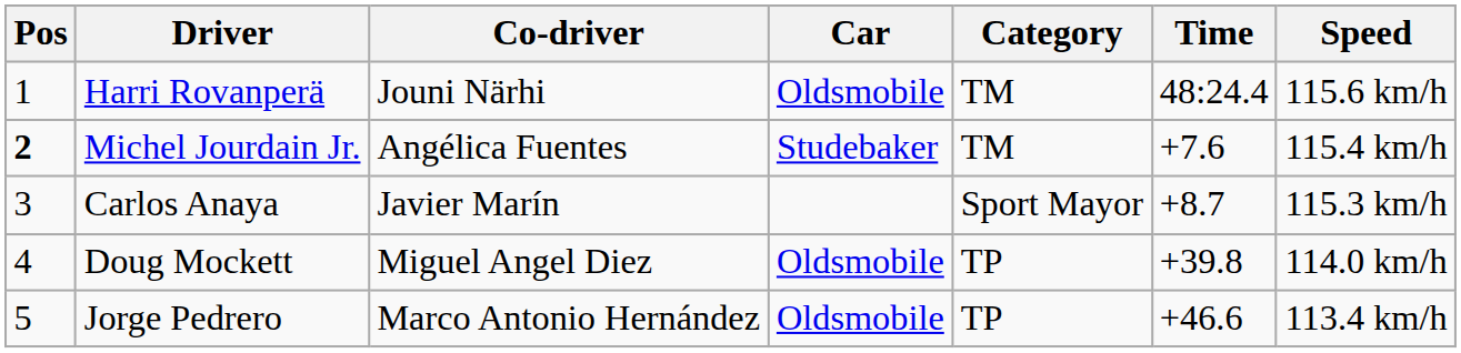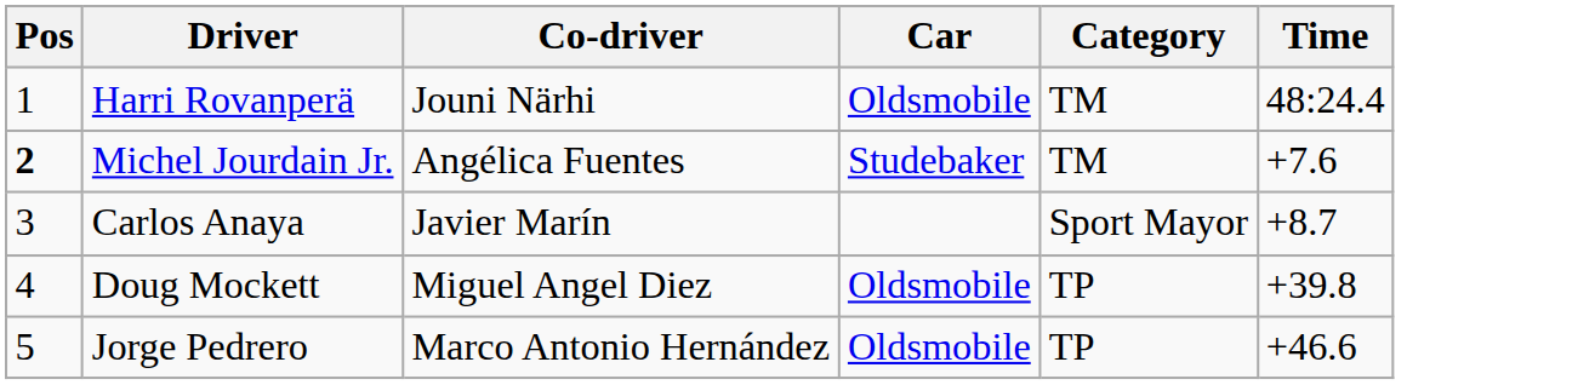 <table class="wikitable">
 <tr>
 <th>Pos</th>
 <th>Driver</th>
 <th>Co-driver</th>
 <th>Car</th>
 <th>Category</th>
 <th>Time</th>
-<th>Speed</th>
 </tr>
 <tr>
 <td>1</td>
 <td> <a href='#'>Harri Rovanperä</a></td>
 <td> Jouni Närhi</td>
 <td><a href='#'>Oldsmobile</a></td>
 <td>TM</td>
 <td>48:24.4</td>
-<td>115.6 km/h</td>
 </tr>
 <tr>
 <td><strong>2</strong></td>
 <td> <a href='#'>Michel Jourdain Jr.</a></td>
 <td> Angélica Fuentes</td>
 <td><a href='#'>Studebaker</a></td>
 <td>TM</td>
 <td>+7.6</td>
-<td>115.4 km/h</td>
 </tr>
 <tr>
 <td>3</td>
 <td> Carlos Anaya</td>
 <td> Javier Marín</td>
 <td></td>
 <td>Sport Mayor</td>
 <td>+8.7</td>
-<td>115.3 km/h</td>
 </tr>
 <tr>
 <td>4</td>
 <td> Doug Mockett</td>
 <td> Miguel Angel Diez</td>
 <td><a href='#'>Oldsmobile</a></td>
 <td>TP</td>
 <td>+39.8</td>
-<td>114.0 km/h</td>
 </tr>
 <tr>
 <td>5</td>
 <td> Jorge Pedrero</td>
 <td> Marco Antonio Hernández</td>
 <td><a href='#'>Oldsmobile</a></td>
 <td>TP</td>
 <td>+46.6</td>
-<td>113.4 km/h</td>
 </tr>
 </table>
